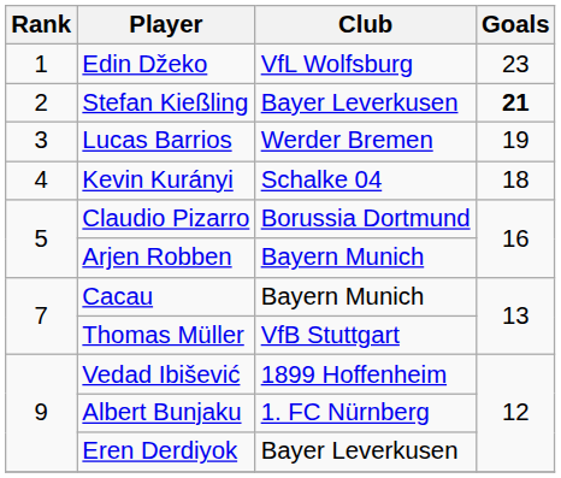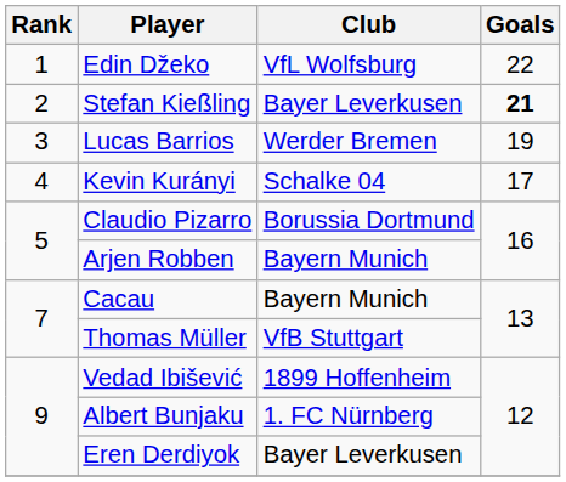 <table class="wikitable sortable" style=text-align:center>
 <tr>
 <th>Rank</th>
 <th>Player</th>
 <th>Club</th>
 <th>Goals</th>
 </tr>
 <tr>
 <td>1</td>
 <td align=left> <a href='#'>Edin Džeko</a></td>
 <td align=left><a href='#'>VfL Wolfsburg</a></td>
-<td>23</td>
+<td>22</td>
 </tr>
 <tr>
 <td>2</td>
 <td align=left> <a href='#'>Stefan Kießling</a></td>
 <td align=left><a href='#'>Bayer Leverkusen</a></td>
 <td><strong>21</strong></td>
 </tr>
 <tr>
 <td>3</td>
 <td align=left> <a href='#'>Lucas Barrios</a></td>
 <td align=left><a href='#'>Werder Bremen</a></td>
 <td>19</td>
 </tr>
 <tr>
 <td>4</td>
 <td align=left> <a href='#'>Kevin Kurányi</a></td>
 <td align=left><a href='#'>Schalke 04</a></td>
-<td>18</td>
+<td>17</td>
 </tr>
 <tr>
 <td rowspan=2>5</td>
 <td align=left> <a href='#'>Claudio Pizarro</a></td>
 <td align=left><a href='#'>Borussia Dortmund</a></td>
 <td rowspan=2>16</td>
 </tr>
 <tr>
 <td align=left> <a href='#'>Arjen Robben</a></td>
 <td align=left><a href='#'>Bayern Munich</a></td>
 </tr>
 <tr>
 <td rowspan=2>7</td>
 <td align=left> <a href='#'>Cacau</a></td>
 <td align=left>Bayern Munich</td>
 <td rowspan=2>13</td>
 </tr>
 <tr>
 <td align=left> <a href='#'>Thomas Müller</a></td>
 <td align=left><a href='#'>VfB Stuttgart</a></td>
 </tr>
 <tr>
 <td rowspan=3>9</td>
 <td align=left> <a href='#'>Vedad Ibišević</a></td>
 <td align=left><a href='#'>1899 Hoffenheim</a></td>
 <td rowspan=3>12</td>
 </tr>
 <tr>
 <td align=left> <a href='#'>Albert Bunjaku</a></td>
 <td align=left><a href='#'>1. FC Nürnberg</a></td>
 </tr>
 <tr>
 <td align=left> <a href='#'>Eren Derdiyok</a></td>
 <td align=left>Bayer Leverkusen</td>
 </tr>
 <tr>
 </tr>
 </table>
